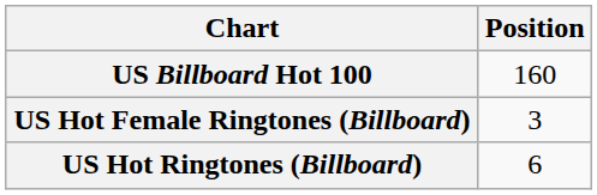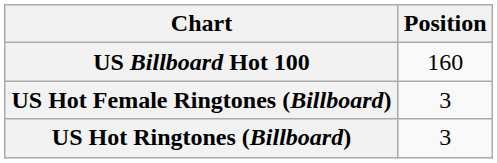 <table class="wikitable sortable plainrowheaders" style="text-align:center">
 <tr>
 <th style="width:255px;" scope="col">Chart</th>
 <th style="width:50px;" scope="col">Position</th>
 </tr>
 <tr>
 <th scope="row">US <em>Billboard</em> Hot 100</th>
 <td>160</td>
 </tr>
 <tr>
 <th scope="row">US Hot Female Ringtones (<em>Billboard</em>)</th>
 <td>3</td>
 </tr>
 <tr>
 <th scope="row">US Hot Ringtones (<em>Billboard</em>)</th>
-<td>6</td>
+<td>3</td>
 </tr>
 </table>
